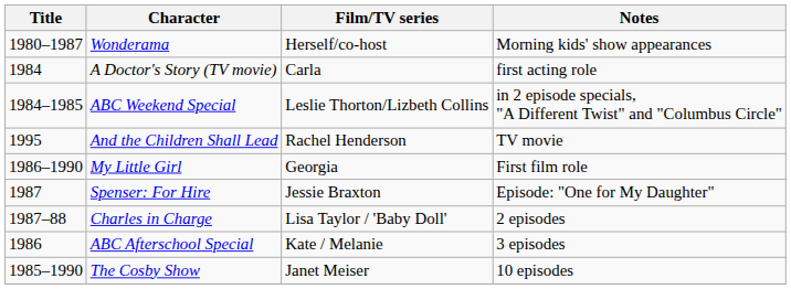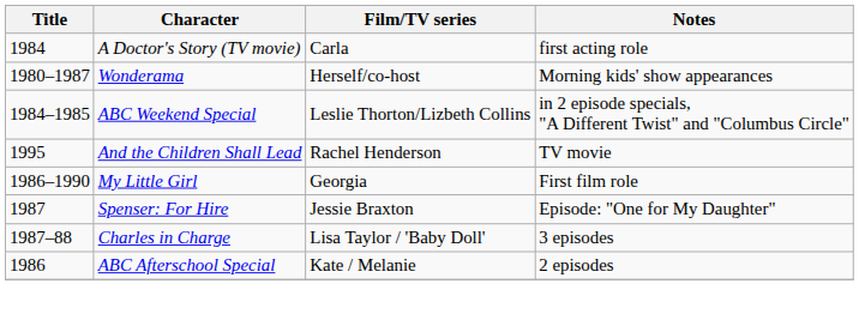 <table class="wikitable sortable">
 <tr>
 <th>Title</th>
 <th>Character</th>
 <th>Film/TV series</th>
 <th>Notes</th>
 </tr>
 <tr>
+<td>1984</td>
+<td><em>A Doctor's Story (TV movie)</em></td>
+<td>Carla</td>
+<td>first acting role</td>
+</tr>
+<tr>
 <td>1980–1987</td>
 <td><em><a href='#'>Wonderama</a></em></td>
 <td>Herself/co-host</td>
 <td>Morning kids' show appearances</td>
-</tr>
-<tr>
-<td>1984</td>
-<td><em>A Doctor's Story (TV movie)</em></td>
-<td>Carla</td>
-<td>first acting role</td>
 </tr>
 <tr>
 <td>1984–1985</td>
 <td><em><a href='#'>ABC Weekend Special</a></em></td>
 <td>Leslie Thorton/Lizbeth Collins</td>
 <td>in 2 episode specials, <br> "A Different Twist" and "Columbus Circle"</td>
 </tr>
 <tr>
 <td>1995</td>
 <td><em><a href='#'>And the Children Shall Lead</a></em></td>
 <td>Rachel Henderson</td>
 <td>TV movie</td>
 </tr>
 <tr>
 <td>1986–1990</td>
 <td><em><a href='#'>My Little Girl</a></em></td>
 <td>Georgia</td>
 <td>First film role</td>
 </tr>
 <tr>
 <td>1987</td>
 <td><em><a href='#'>Spenser: For Hire</a></em></td>
 <td>Jessie Braxton</td>
 <td>Episode: "One for My Daughter"</td>
 </tr>
 <tr>
 <td>1987–88</td>
 <td><em><a href='#'>Charles in Charge</a></em></td>
 <td>Lisa Taylor / 'Baby Doll'</td>
-<td>2 episodes</td>
+<td>3 episodes</td>
 </tr>
 <tr>
 <td>1986</td>
 <td><em><a href='#'>ABC Afterschool Special</a></em></td>
 <td>Kate / Melanie</td>
-<td>3 episodes</td>
-</tr>
-<tr>
-<td>1985–1990</td>
-<td><em><a href='#'>The Cosby Show</a></em></td>
-<td>Janet Meiser</td>
-<td>10 episodes</td>
+<td>2 episodes</td>
 </tr>
 <tr>
 </tr>
 </table>
